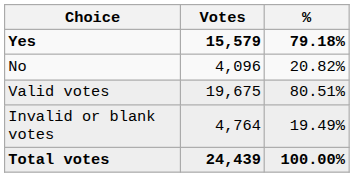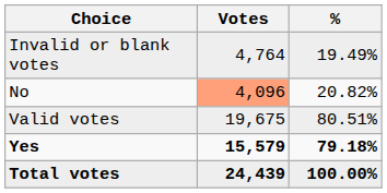 <table class="wikitable">
 <tr>
 <th style=width:11em>Choice</th>
 <th style=width:5em>Votes</th>
 <th style=width:5em>%</th>
 </tr>
-<tr>
-<td> <strong>Yes</strong></td>
-<td style="text-align: right;"><strong>15,579</strong></td>
-<td style="text-align: right;"><strong>79.18%</strong></td>
+<tr style="background-color:#eeeeee" |>
+<td>Invalid or blank votes</td>
+<td style="text-align: right;">4,764</td>
+<td style="text-align: right;">19.49%</td>
 </tr>
 <tr>
 <td> No</td>
-<td style="text-align: right;">4,096</td>
+<td style="background: lightsalmon; text-align: right;">4,096</td>
 <td style="text-align: right;">20.82%</td>
 </tr>
 <tr style="background-color:#eeeeee" |>
 <td>Valid votes</td>
 <td style="text-align: right;">19,675</td>
 <td style="text-align: right;">80.51%</td>
 </tr>
-<tr style="background-color:#eeeeee" |>
-<td>Invalid or blank votes</td>
-<td style="text-align: right;">4,764</td>
-<td style="text-align: right;">19.49%</td>
+<tr>
+<td> <strong>Yes</strong></td>
+<td style="text-align: right;"><strong>15,579</strong></td>
+<td style="text-align: right;"><strong>79.18%</strong></td>
 </tr>
 <tr style="background-color:#eeeeee" |>
 <td><strong>Total votes </strong></td>
 <td style="text-align: right;"><strong>24,439</strong></td>
 <td style="text-align: right;"><strong>100.00%</strong></td>
 </tr>
 </table>
